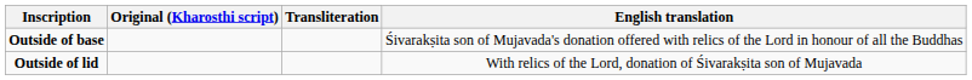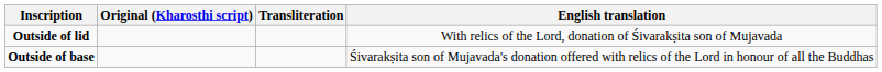 <table class ="wikitable" style="text-align:center">
 <tr>
 <th>Inscription</th>
 <th>Original (<a href='#'>Kharosthi script</a>)</th>
 <th>Transliteration</th>
 <th>English translation</th>
 </tr>
 <tr>
+<td><strong>Outside of lid</strong></td>
+<td></td>
+<td></td>
+<td>With relics of the Lord, donation of Śivarakṣita son of Mujavada</td>
+</tr>
+<tr>
 <td><strong>Outside of base</strong></td>
 <td></td>
 <td></td>
 <td>Śivarakṣita son of Mujavada's donation offered with relics of the Lord in honour of all the Buddhas</td>
 </tr>
-<tr>
-<td><strong>Outside of lid</strong></td>
-<td></td>
-<td></td>
-<td>With relics of the Lord, donation of Śivarakṣita son of Mujavada</td>
-</tr>
 </table>
